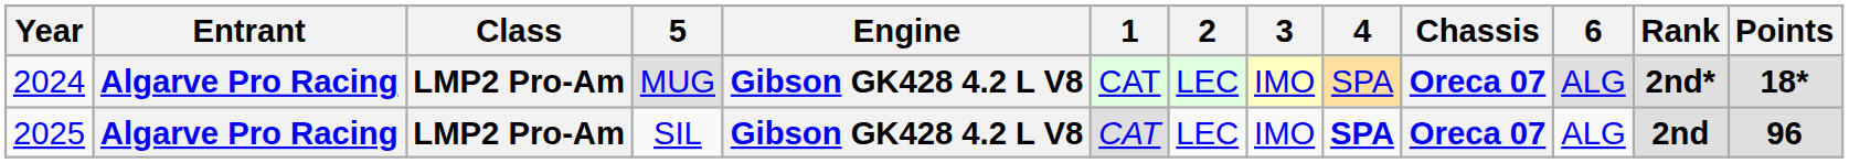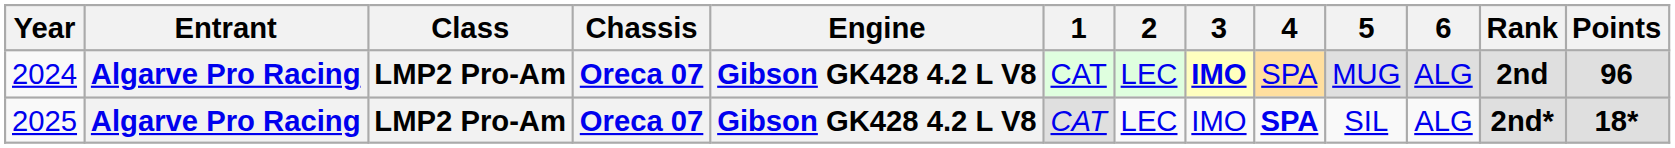 <table class="wikitable" style="text-align:center; font-size:85%">
 <tr>
 <th>Year</th>
 <th>Entrant</th>
 <th>Class</th>
-<th>5</th>
+<th>Chassis</th>
 <th>Engine</th>
 <th>1</th>
 <th>2</th>
 <th>3</th>
 <th>4</th>
-<th>Chassis</th>
+<th>5</th>
 <th>6</th>
 <th>Rank</th>
 <th>Points</th>
 </tr>
 <tr>
 <td><a href='#'>2024</a></td>
 <th nowrap><a href='#'>Algarve Pro Racing</a></th>
 <th nowrap>LMP2 Pro-Am</th>
-<td style="background:#DFDFDF;"><a href='#'>MUG</a><br></td>
+<th nowrap><a href='#'>Oreca 07</a></th>
 <th nowrap><a href='#'>Gibson</a> GK428 4.2 L V8</th>
 <td style="background:#DFFFDF;"><a href='#'>CAT</a><br></td>
 <td style="background:#DFFFDF;"><a href='#'>LEC</a><br></td>
-<td style="background:#FFFFBF;"><a href='#'>IMO</a><br></td>
+<td style="background:#FFFFBF;"><strong><a href='#'>IMO</a><br></strong></td>
 <td style="background:#FFDF9F;"><a href='#'>SPA</a><br></td>
-<th nowrap><a href='#'>Oreca 07</a></th>
+<td style="background:#DFDFDF;"><a href='#'>MUG</a><br></td>
 <td style="background:#DFDFDF;"><a href='#'>ALG</a><br></td>
-<th style="background:#DFDFDF;">2nd*</th>
-<th style="background:#DFDFDF;">18*</th>
+<th style="background:#DFDFDF;">2nd</th>
+<th style="background:#DFDFDF;">96</th>
 </tr>
 <tr>
 <td><a href='#'>2025</a></td>
 <th><a href='#'>Algarve Pro Racing</a></th>
 <th>LMP2 Pro-Am</th>
-<td style="background:#;"><a href='#'>SIL</a><br></td>
+<th><a href='#'>Oreca 07</a></th>
 <th><a href='#'>Gibson</a> GK428 4.2 L V8</th>
 <td style="background:#DFDFDF;"><em><a href='#'>CAT</a></em><br></td>
 <td style="background:#;"><a href='#'>LEC</a><br></td>
 <td style="background:#;"><a href='#'>IMO</a><br></td>
 <td style="background:#;"><strong><a href='#'>SPA</a><br></strong></td>
-<th><a href='#'>Oreca 07</a></th>
+<td style="background:#;"><a href='#'>SIL</a><br></td>
 <td style="background:#;"><a href='#'>ALG</a><br></td>
-<th style="background:#DFDFDF;">2nd</th>
-<th style="background:#DFDFDF;">96</th>
+<th style="background:#DFDFDF;">2nd*</th>
+<th style="background:#DFDFDF;">18*</th>
 </tr>
 </table>
